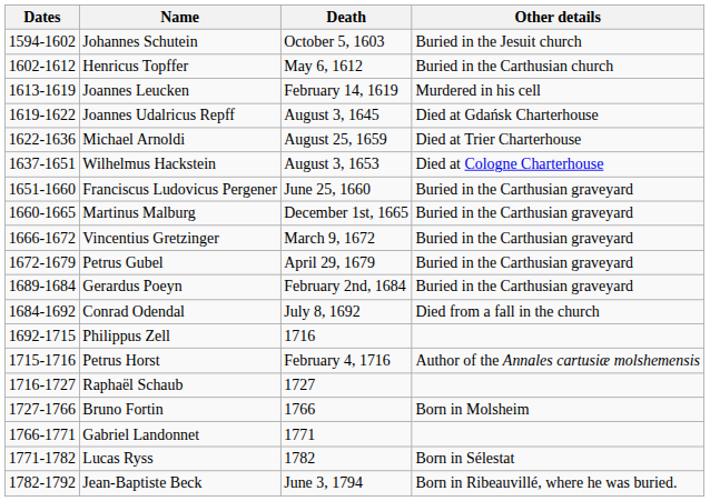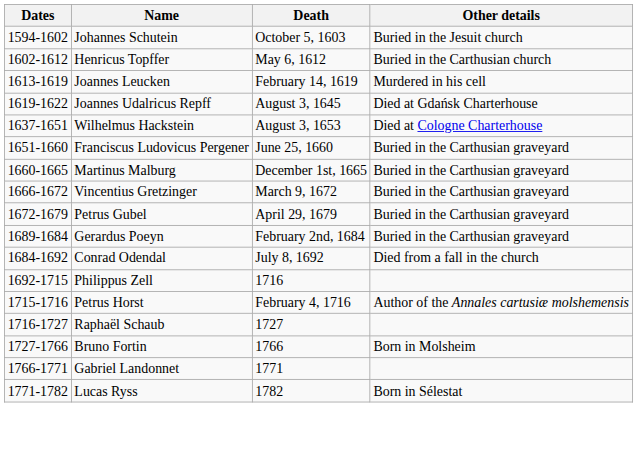 <table class="wikitable">
 <tr>
 <th>Dates</th>
 <th>Name</th>
 <th>Death</th>
 <th>Other details</th>
 </tr>
 <tr>
 <td>1594-1602</td>
 <td>Johannes Schutein</td>
 <td>October 5, 1603</td>
 <td>Buried in the Jesuit church</td>
 </tr>
 <tr>
 <td>1602-1612</td>
 <td>Henricus Topffer</td>
 <td>May 6, 1612</td>
 <td>Buried in the Carthusian church</td>
 </tr>
 <tr>
 <td>1613-1619</td>
 <td>Joannes Leucken</td>
 <td>February 14, 1619</td>
 <td>Murdered in his cell</td>
 </tr>
 <tr>
 <td>1619-1622</td>
 <td>Joannes Udalricus Repff</td>
 <td>August 3, 1645</td>
 <td>Died at Gdańsk Charterhouse</td>
-</tr>
-<tr>
-<td>1622-1636</td>
-<td>Michael Arnoldi</td>
-<td>August 25, 1659</td>
-<td>Died at Trier Charterhouse</td>
 </tr>
 <tr>
 <td>1637-1651</td>
 <td>Wilhelmus Hackstein</td>
 <td>August 3, 1653</td>
 <td>Died at <a href='#'>Cologne Charterhouse</a></td>
 </tr>
 <tr>
 <td>1651-1660</td>
 <td>Franciscus Ludovicus Pergener</td>
 <td>June 25, 1660</td>
 <td>Buried in the Carthusian graveyard</td>
 </tr>
 <tr>
 <td>1660-1665</td>
 <td>Martinus Malburg</td>
 <td>December 1st, 1665</td>
 <td>Buried in the Carthusian graveyard</td>
 </tr>
 <tr>
 <td>1666-1672</td>
 <td>Vincentius Gretzinger</td>
 <td>March 9, 1672</td>
 <td>Buried in the Carthusian graveyard</td>
 </tr>
 <tr>
 <td>1672-1679</td>
 <td>Petrus Gubel</td>
 <td>April 29, 1679</td>
 <td>Buried in the Carthusian graveyard</td>
 </tr>
 <tr>
 <td>1689-1684</td>
 <td>Gerardus Poeyn</td>
 <td>February 2nd, 1684</td>
 <td>Buried in the Carthusian graveyard</td>
 </tr>
 <tr>
 <td>1684-1692</td>
 <td>Conrad Odendal</td>
 <td>July 8, 1692</td>
 <td>Died from a fall in the church</td>
 </tr>
 <tr>
 <td>1692-1715</td>
 <td>Philippus Zell</td>
 <td>1716</td>
 <td></td>
 </tr>
 <tr>
 <td>1715-1716</td>
 <td>Petrus Horst</td>
 <td>February 4, 1716</td>
 <td>Author of the <em>Annales cartusiæ molshemensis</em></td>
 </tr>
 <tr>
 <td>1716-1727</td>
 <td>Raphaël Schaub</td>
 <td>1727</td>
 <td></td>
 </tr>
 <tr>
 <td>1727-1766</td>
 <td>Bruno Fortin</td>
 <td>1766</td>
 <td>Born in Molsheim</td>
 </tr>
 <tr>
 <td>1766-1771</td>
 <td>Gabriel Landonnet</td>
 <td>1771</td>
 <td></td>
 </tr>
 <tr>
 <td>1771-1782</td>
 <td>Lucas Ryss</td>
 <td>1782</td>
 <td>Born in Sélestat</td>
 </tr>
-<tr>
-<td>1782-1792</td>
-<td>Jean-Baptiste Beck</td>
-<td>June 3, 1794</td>
-<td>Born in Ribeauvillé, where he was buried.</td>
-</tr>
 </table>
